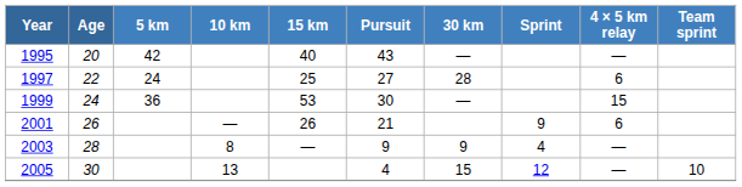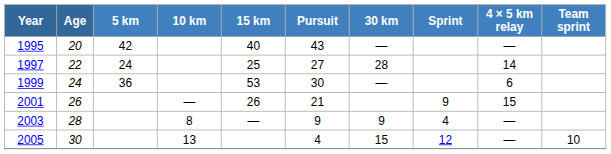 <table class="wikitable" style="font-size:95%; text-align:center; border:grey solid 1px; border-collapse:collapse; background:#ffffff;">
 <tr>
 <th style="background-color:#369; color:white; width:60px;"> Year </th>
 <th style="background-color:#369; color:white; width:40px;"> Age </th>
 <th style="background-color:#4180be; color:white; width:75px;"> 5 km </th>
 <th style="background-color:#4180be; color:white; width:75px;"> 10 km </th>
 <th style="background-color:#4180be; color:white; width:75px;"> 15 km </th>
 <th style="background-color:#4180be; color:white; width:75px;"> Pursuit </th>
 <th style="background-color:#4180be; color:white; width:75px;"> 30 km </th>
 <th style="background-color:#4180be; color:white; width:75px;"> Sprint </th>
 <th style="background-color:#4180be; color:white; width:75px;"> 4 × 5 km <br> relay </th>
 <th style="background-color:#4180be; color:white; width:75px;"> Team <br> sprint </th>
 </tr>
 <tr>
 <td><a href='#'>1995</a></td>
 <td><em>20</em></td>
 <td>42</td>
 <td></td>
 <td>40</td>
 <td>43</td>
 <td>—</td>
 <td></td>
 <td>—</td>
 <td></td>
 </tr>
 <tr>
 <td><a href='#'>1997</a></td>
 <td><em>22</em></td>
 <td>24</td>
 <td></td>
 <td>25</td>
 <td>27</td>
 <td>28</td>
 <td></td>
-<td>6</td>
+<td>14</td>
 <td></td>
 </tr>
 <tr>
 <td><a href='#'>1999</a></td>
 <td><em>24</em></td>
 <td>36</td>
 <td></td>
 <td>53</td>
 <td>30</td>
 <td>—</td>
 <td></td>
-<td>15</td>
+<td>6</td>
 <td></td>
 </tr>
 <tr>
 <td><a href='#'>2001</a></td>
 <td><em>26</em></td>
 <td></td>
 <td>—</td>
 <td>26</td>
 <td>21</td>
 <td></td>
 <td>9</td>
-<td>6</td>
+<td>15</td>
 <td></td>
 </tr>
 <tr>
 <td><a href='#'>2003</a></td>
 <td><em>28</em></td>
 <td></td>
 <td>8</td>
 <td>—</td>
 <td>9</td>
 <td>9</td>
 <td>4</td>
 <td>—</td>
 <td></td>
 </tr>
 <tr>
 <td><a href='#'>2005</a></td>
 <td><em>30</em></td>
 <td></td>
 <td>13</td>
 <td></td>
 <td>4</td>
 <td>15</td>
 <td><a href='#'>12</a></td>
 <td>—</td>
 <td>10</td>
 </tr>
 <tr>
 </tr>
 </table>
